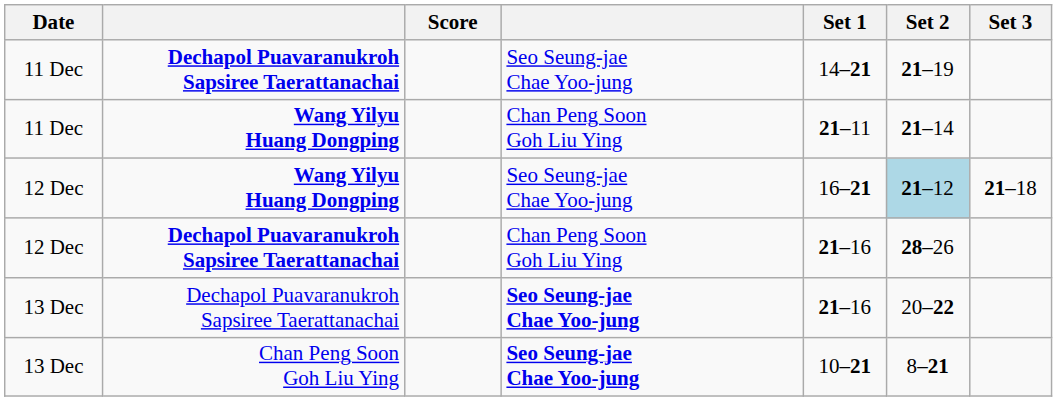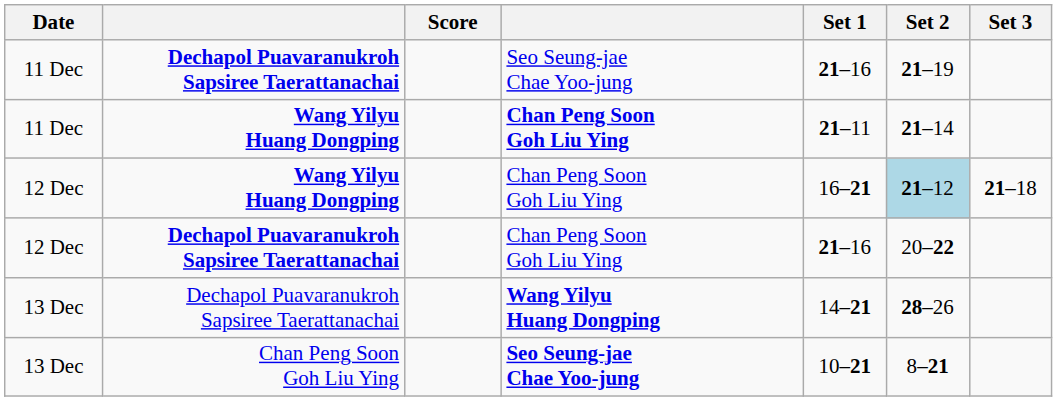 <table class="wikitable" style="text-align:center; font-size:90%">
 <tr>
 <th width="60">Date</th>
 <th align="right" width="200"></th>
 <th width="60">Score</th>
 <th align="left" width="200"></th>
 <th width="50">Set 1</th>
 <th width="50">Set 2</th>
 <th width="50">Set 3</th>
 </tr>
 <tr>
 <td>11 Dec</td>
 <td align="right"><strong><a href='#'>Dechapol Puavaranukroh</a> <br><a href='#'>Sapsiree Taerattanachai</a> </strong></td>
 <td align="center"></td>
 <td align="left"> <a href='#'>Seo Seung-jae</a><br> <a href='#'>Chae Yoo-jung</a></td>
-<td>14–<strong>21</strong></td>
+<td><strong>21</strong>–16</td>
 <td><strong>21</strong>–19</td>
 <td></td>
 </tr>
 <tr>
 <td>11 Dec</td>
 <td align="right"><strong><a href='#'>Wang Yilyu</a> <br><a href='#'>Huang Dongping</a> </strong></td>
 <td align="center"></td>
-<td align="left"> <a href='#'>Chan Peng Soon</a><br> <a href='#'>Goh Liu Ying</a></td>
+<td align="left"><strong> <a href='#'>Chan Peng Soon</a><br> <a href='#'>Goh Liu Ying</a></strong></td>
 <td><strong>21</strong>–11</td>
 <td><strong>21</strong>–14</td>
 <td></td>
 </tr>
 <tr>
 <td>12 Dec</td>
 <td align="right"><strong><a href='#'>Wang Yilyu</a> <br><a href='#'>Huang Dongping</a> </strong></td>
 <td align="center"></td>
-<td align="left"> <a href='#'>Seo Seung-jae</a><br> <a href='#'>Chae Yoo-jung</a></td>
+<td align="left"> <a href='#'>Chan Peng Soon</a><br> <a href='#'>Goh Liu Ying</a></td>
 <td>16–<strong>21</strong></td>
 <td style="background: lightblue;"><strong>21</strong>–12</td>
 <td><strong>21</strong>–18</td>
 </tr>
 <tr>
 <td>12 Dec</td>
 <td align="right"><strong><a href='#'>Dechapol Puavaranukroh</a> <br><a href='#'>Sapsiree Taerattanachai</a> </strong></td>
 <td align="center"></td>
 <td align="left"> <a href='#'>Chan Peng Soon</a><br> <a href='#'>Goh Liu Ying</a></td>
 <td><strong>21</strong>–16</td>
-<td><strong>28</strong>–26</td>
+<td>20–<strong>22</strong></td>
 <td></td>
 </tr>
 <tr>
 <td>13 Dec</td>
 <td align="right"><a href='#'>Dechapol Puavaranukroh</a> <br><a href='#'>Sapsiree Taerattanachai</a> </td>
 <td align="center"></td>
-<td align="left"><strong> <a href='#'>Seo Seung-jae</a><br> <a href='#'>Chae Yoo-jung</a></strong></td>
-<td><strong>21</strong>–16</td>
-<td>20–<strong>22</strong></td>
+<td align="left"><strong> <a href='#'>Wang Yilyu</a><br> <a href='#'>Huang Dongping</a></strong></td>
+<td>14–<strong>21</strong></td>
+<td><strong>28</strong>–26</td>
 <td></td>
 </tr>
 <tr>
 <td>13 Dec</td>
 <td align="right"><a href='#'>Chan Peng Soon</a> <br><a href='#'>Goh Liu Ying</a> </td>
 <td align="center"></td>
 <td align="left"><strong> <a href='#'>Seo Seung-jae</a><br> <a href='#'>Chae Yoo-jung</a></strong></td>
 <td>10–<strong>21</strong></td>
 <td>8–<strong>21</strong></td>
 <td></td>
 </tr>
 </table>
